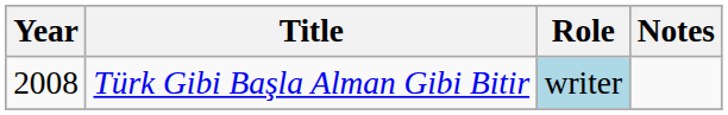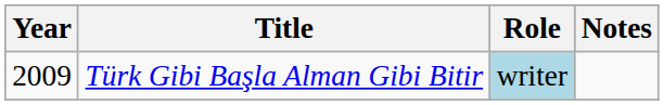 <table class="wikitable sortable">
 <tr>
 <th>Year</th>
 <th>Title</th>
 <th>Role</th>
 <th class="unsortable">Notes</th>
 </tr>
 <tr>
-<td>2008</td>
+<td>2009</td>
 <td><em><a href='#'>Türk Gibi Başla Alman Gibi Bitir</a></em></td>
 <td style="background: lightblue;">writer</td>
 <td></td>
 </tr>
 </table>
